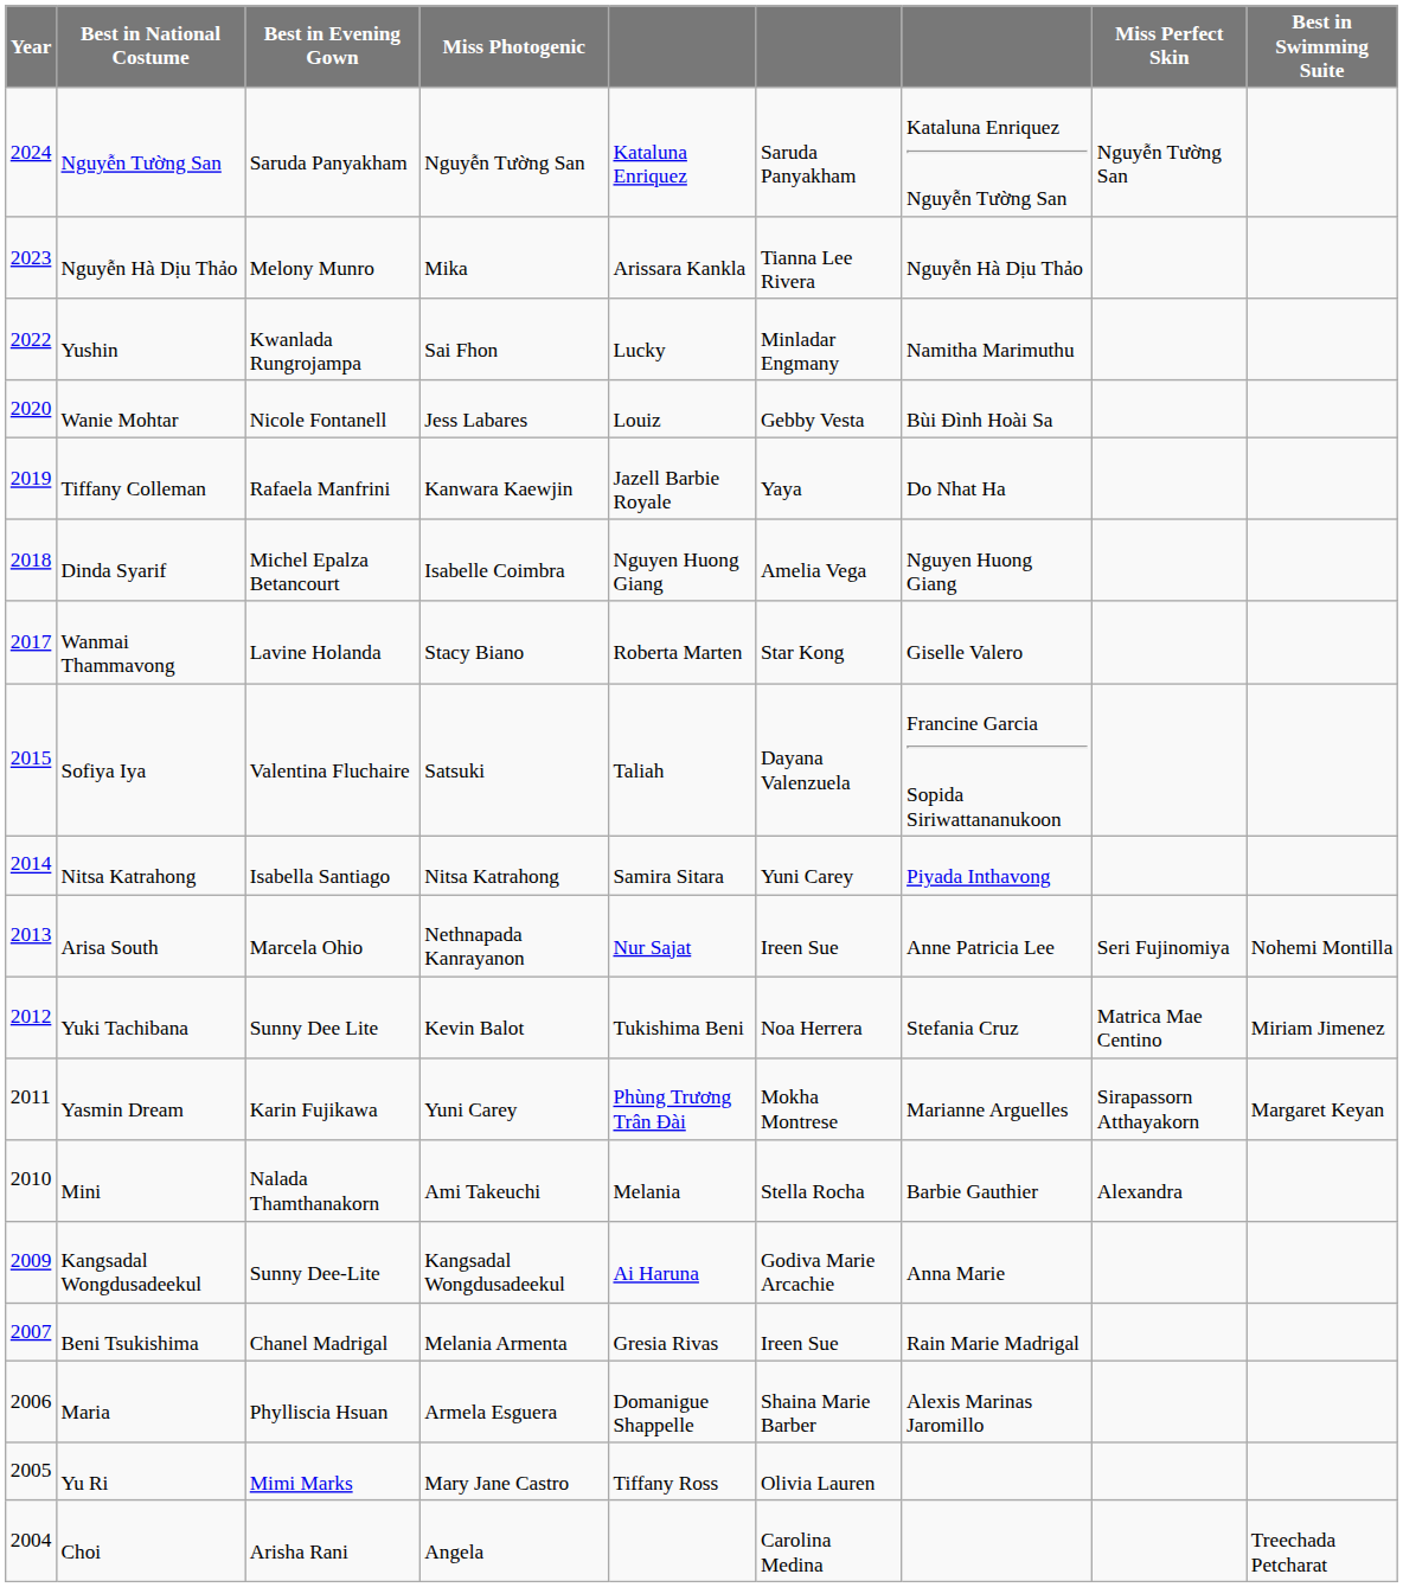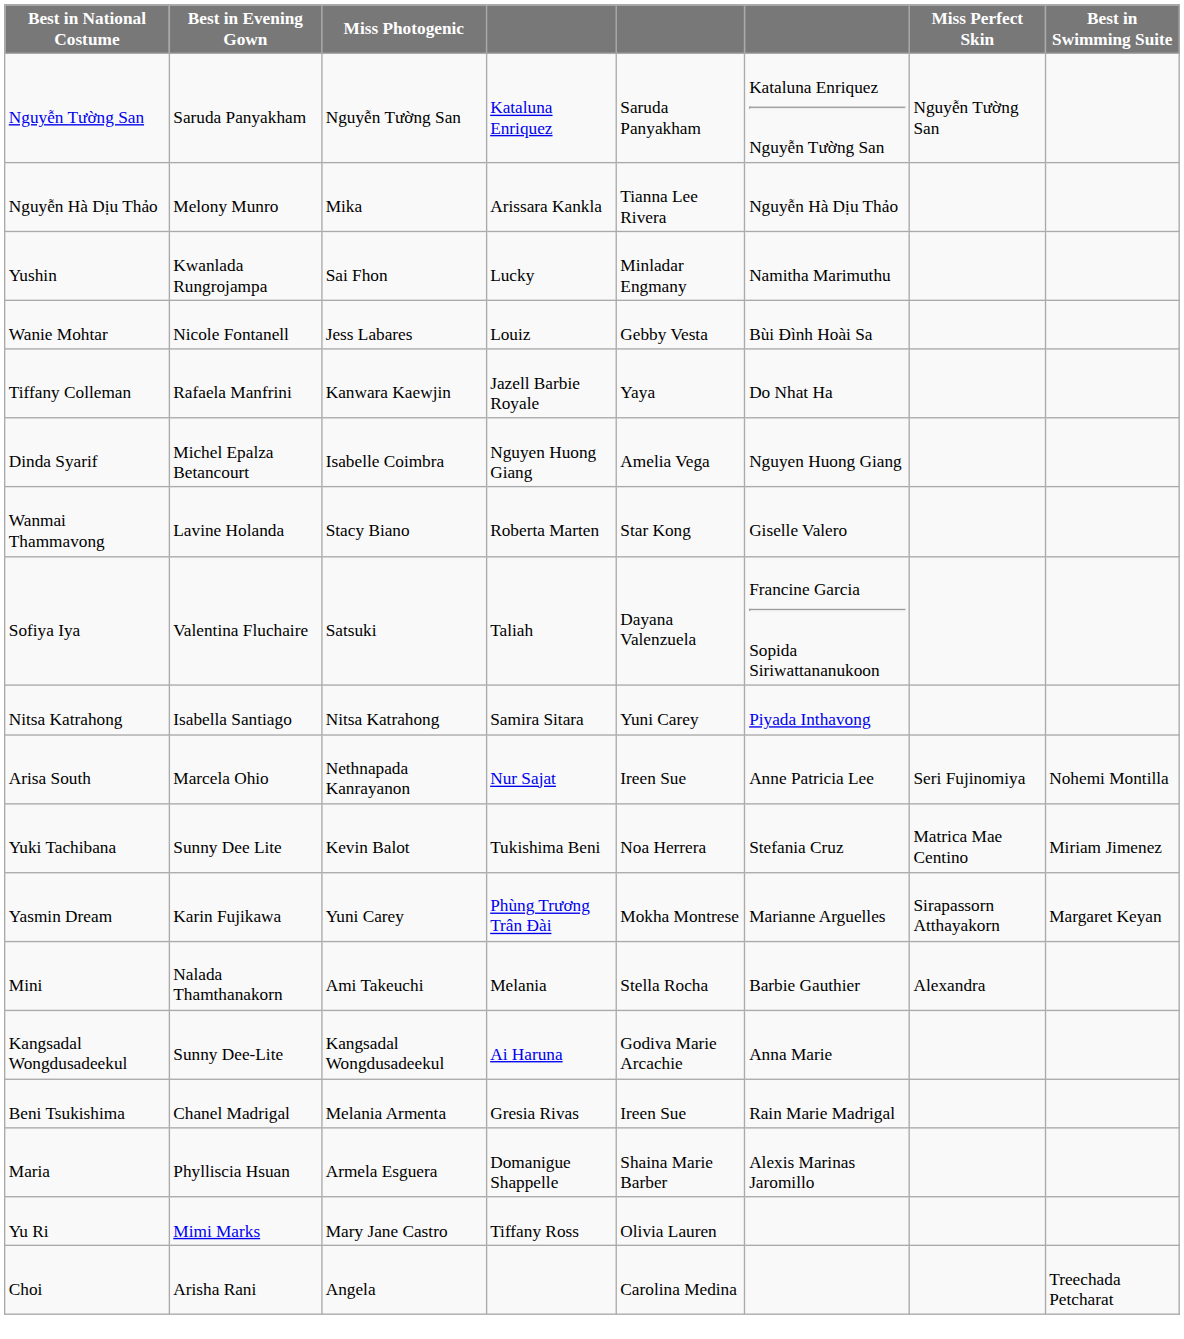 <table class="wikitable sortable" style="font-size: 80%;">
 <tr>
-<th style="background-color:#787878;color:#FFFFFF;">Year</th>
 <th style="background-color:#787878;color:#FFFFFF;">Best in National Costume</th>
 <th style="background-color:#787878;color:#FFFFFF;">Best in Evening Gown</th>
 <th style="background-color:#787878;color:#FFFFFF;">Miss Photogenic</th>
 <th style="background-color:#787878;color:#FFFFFF;"></th>
 <th style="background-color:#787878;color:#FFFFFF;"></th>
 <th style="background-color:#787878;color:#FFFFFF;"></th>
 <th style="background-color:#787878;color:#FFFFFF;">Miss Perfect Skin</th>
 <th style="background-color:#787878;color:#FFFFFF;">Best in Swimming Suite</th>
 </tr>
 <tr>
-<td><a href='#'>2024</a></td>
 <td><br><a href='#'>Nguyễn Tường San</a></td>
 <td><br>Saruda Panyakham</td>
 <td><br>Nguyễn Tường San</td>
 <td><br><a href='#'>Kataluna Enriquez</a></td>
 <td><br>Saruda Panyakham</td>
 <td><br>Kataluna Enriquez<hr><br>Nguyễn Tường San</td>
 <td><br>Nguyễn Tường San</td>
 <td></td>
 </tr>
 <tr>
-<td><a href='#'>2023</a></td>
 <td><br>Nguyễn Hà Dịu Thảo</td>
 <td><br>Melony Munro</td>
 <td><br>Mika</td>
 <td><br>Arissara Kankla</td>
 <td><br>Tianna Lee Rivera</td>
 <td><br>Nguyễn Hà Dịu Thảo</td>
 <td></td>
 <td></td>
 </tr>
 <tr>
-<td><a href='#'>2022</a></td>
 <td><br>Yushin</td>
 <td><br>Kwanlada Rungrojampa</td>
 <td><br>Sai Fhon</td>
 <td><br>Lucky</td>
 <td><br>Minladar Engmany</td>
 <td><br>Namitha Marimuthu</td>
 <td></td>
 <td></td>
 </tr>
 <tr>
-<td><a href='#'>2020</a></td>
 <td><br>Wanie Mohtar</td>
 <td><br>Nicole Fontanell</td>
 <td><br>Jess Labares</td>
 <td><br>Louiz</td>
 <td><br>Gebby Vesta</td>
 <td><br>Bùi Đình Hoài Sa</td>
 <td></td>
 <td></td>
 </tr>
 <tr>
-<td><a href='#'>2019</a></td>
 <td><br>Tiffany Colleman</td>
 <td><br>Rafaela Manfrini</td>
 <td><br>Kanwara Kaewjin</td>
 <td><br>Jazell Barbie Royale</td>
 <td><br>Yaya</td>
 <td><br>Do Nhat Ha</td>
 <td></td>
 <td></td>
 </tr>
 <tr>
-<td><a href='#'>2018</a></td>
 <td><br>Dinda Syarif</td>
 <td><br>Michel Epalza Betancourt</td>
 <td><br>Isabelle Coimbra</td>
 <td><br>Nguyen Huong Giang</td>
 <td><br>Amelia Vega</td>
 <td><br>Nguyen Huong Giang</td>
 <td></td>
 <td></td>
 </tr>
 <tr>
-<td><a href='#'>2017</a></td>
 <td><br>Wanmai Thammavong</td>
 <td><br>Lavine Holanda</td>
 <td><br>Stacy Biano</td>
 <td><br>Roberta Marten</td>
 <td><br>Star Kong</td>
 <td><br>Giselle Valero</td>
 <td></td>
 <td></td>
 </tr>
 <tr>
-<td><a href='#'>2015</a></td>
 <td><br>Sofiya Iya</td>
 <td><br>Valentina Fluchaire</td>
 <td><br>Satsuki</td>
 <td><br>Taliah</td>
 <td><br>Dayana Valenzuela</td>
 <td><br>Francine Garcia<hr><br>Sopida Siriwattananukoon</td>
 <td></td>
 <td></td>
 </tr>
 <tr>
-<td><a href='#'>2014</a></td>
 <td><br>Nitsa Katrahong</td>
 <td><br>Isabella Santiago</td>
 <td><br>Nitsa Katrahong</td>
 <td><br>Samira Sitara</td>
 <td><br>Yuni Carey</td>
 <td><br><a href='#'>Piyada Inthavong</a></td>
 <td></td>
 <td></td>
 </tr>
 <tr>
-<td><a href='#'>2013</a></td>
 <td><br>Arisa South</td>
 <td><br>Marcela Ohio</td>
 <td><br>Nethnapada Kanrayanon</td>
 <td><br><a href='#'>Nur Sajat</a></td>
 <td><br>Ireen Sue</td>
 <td><br>Anne Patricia Lee</td>
 <td><br>Seri Fujinomiya</td>
 <td><br>Nohemi Montilla</td>
 </tr>
 <tr>
-<td><a href='#'>2012</a></td>
 <td><br>Yuki Tachibana</td>
 <td><br>Sunny Dee Lite</td>
 <td><br>Kevin Balot</td>
 <td><br>Tukishima Beni</td>
 <td><br>Noa Herrera</td>
 <td><br>Stefania Cruz</td>
 <td><br>Matrica Mae Centino</td>
 <td><br>Miriam Jimenez</td>
 </tr>
 <tr>
-<td>2011</td>
 <td><br>Yasmin Dream</td>
 <td><br>Karin Fujikawa</td>
 <td><br>Yuni Carey</td>
 <td><br><a href='#'>Phùng Trương Trân Đài</a></td>
 <td><br>Mokha Montrese</td>
 <td><br>Marianne Arguelles</td>
 <td><br>Sirapassorn Atthayakorn</td>
 <td><br>Margaret Keyan</td>
 </tr>
 <tr>
-<td>2010</td>
 <td><br>Mini</td>
 <td><br>Nalada Thamthanakorn</td>
 <td><br>Ami Takeuchi</td>
 <td><br>Melania</td>
 <td><br>Stella Rocha</td>
 <td><br>Barbie Gauthier</td>
 <td><br>Alexandra</td>
 <td></td>
 </tr>
 <tr>
-<td><a href='#'>2009</a></td>
 <td><br>Kangsadal Wongdusadeekul</td>
 <td><br>Sunny Dee-Lite</td>
 <td><br>Kangsadal Wongdusadeekul</td>
 <td><br><a href='#'>Ai Haruna</a></td>
 <td><br>Godiva Marie Arcachie</td>
 <td><br>Anna Marie</td>
 <td></td>
 <td></td>
 </tr>
 <tr>
-<td><a href='#'>2007</a></td>
 <td><br>Beni Tsukishima</td>
 <td><br>Chanel Madrigal</td>
 <td><br>Melania Armenta</td>
 <td><br>Gresia Rivas</td>
 <td><br>Ireen Sue</td>
 <td><br>Rain Marie Madrigal</td>
 <td></td>
 <td></td>
 </tr>
 <tr>
-<td>2006</td>
 <td><br>Maria</td>
 <td><br>Phylliscia Hsuan</td>
 <td><br>Armela Esguera</td>
 <td><br>Domanigue Shappelle</td>
 <td><br>Shaina Marie Barber</td>
 <td><br>Alexis Marinas Jaromillo</td>
 <td></td>
 <td></td>
 </tr>
 <tr>
-<td>2005</td>
 <td><br>Yu Ri</td>
 <td><br><a href='#'>Mimi Marks</a></td>
 <td><br>Mary Jane Castro</td>
 <td><br>Tiffany Ross</td>
 <td><br>Olivia Lauren</td>
 <td></td>
 <td></td>
 <td></td>
 </tr>
 <tr>
-<td>2004</td>
 <td><br>Choi</td>
 <td><br>Arisha Rani</td>
 <td><br>Angela</td>
 <td></td>
 <td><br>Carolina Medina</td>
 <td></td>
 <td></td>
 <td><br>Treechada Petcharat</td>
 </tr>
 </table>
